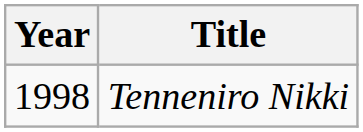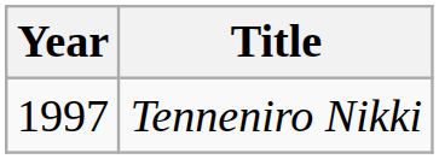 <table class="wikitable">
 <tr>
 <th>Year</th>
 <th>Title</th>
 </tr>
 <tr>
-<td>1998</td>
+<td>1997</td>
 <td><em>Tenneniro Nikki</em></td>
 </tr>
 </table>
